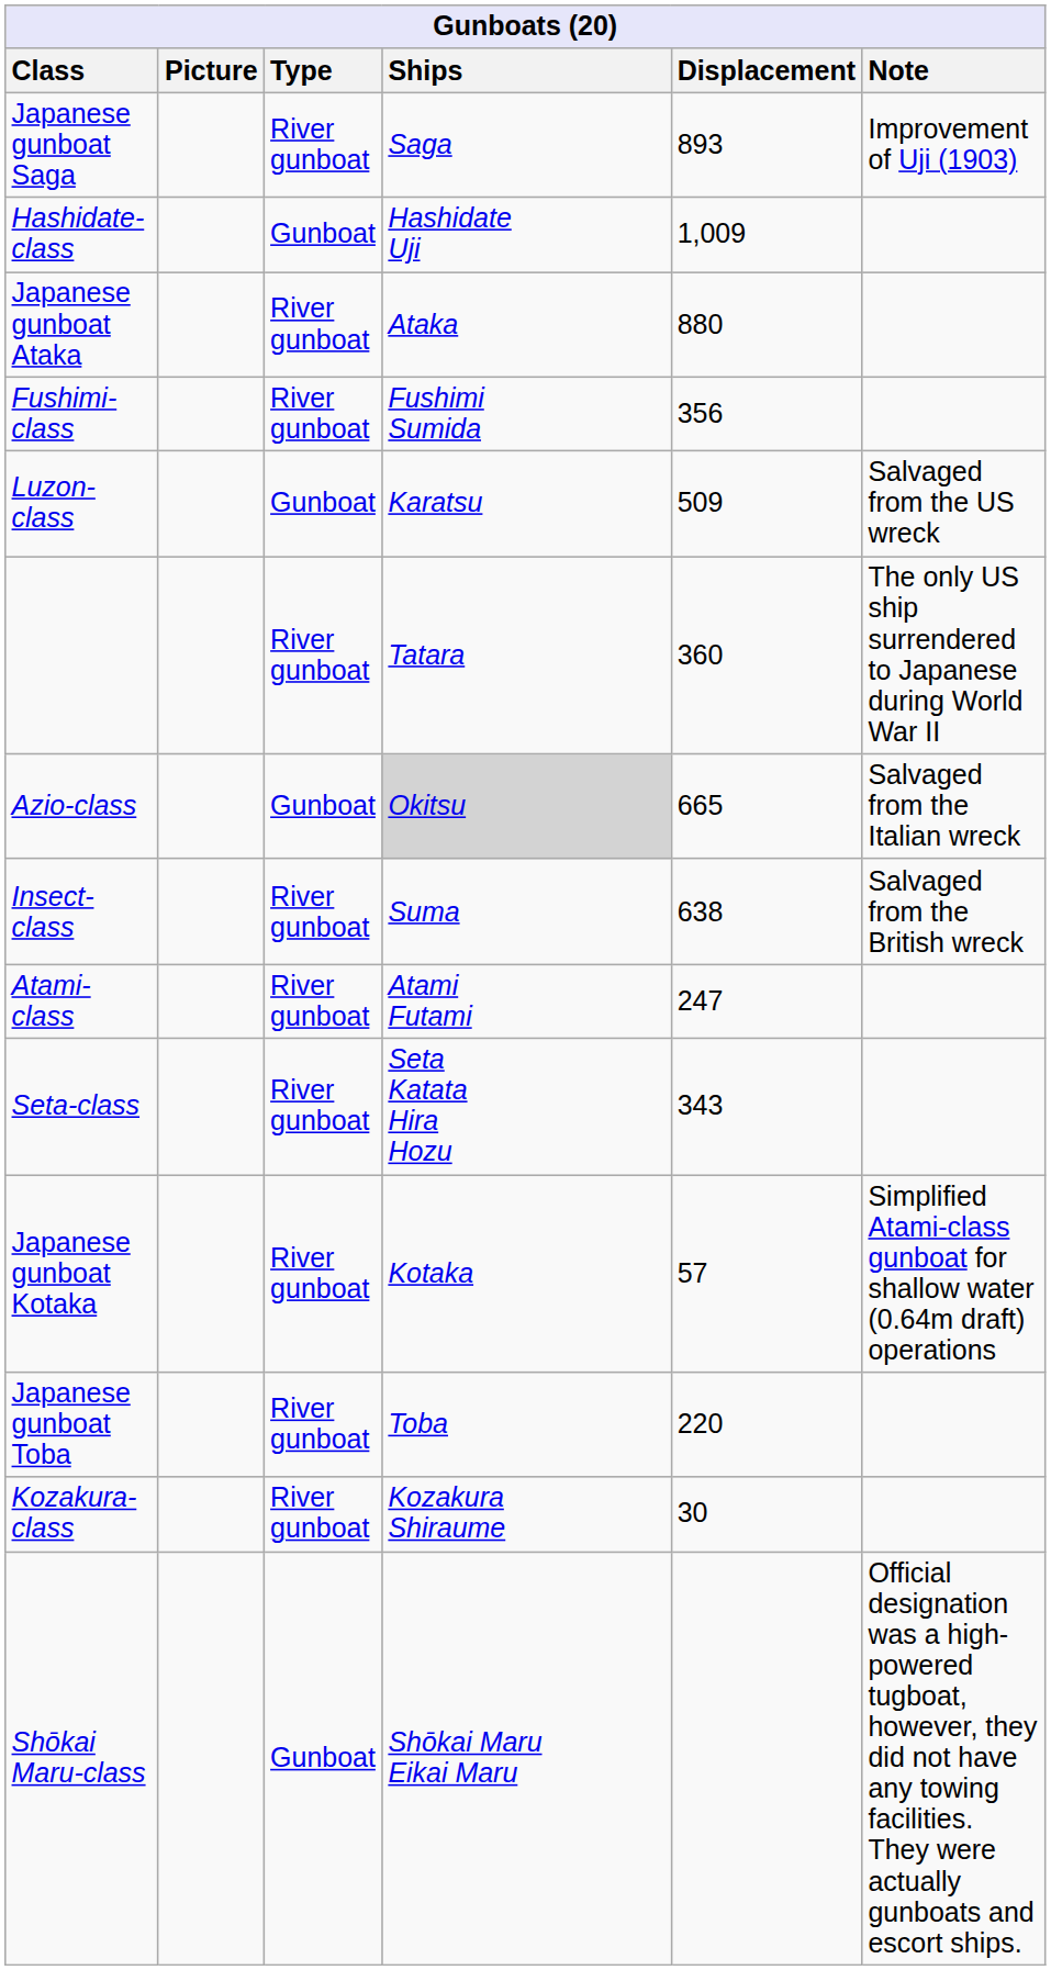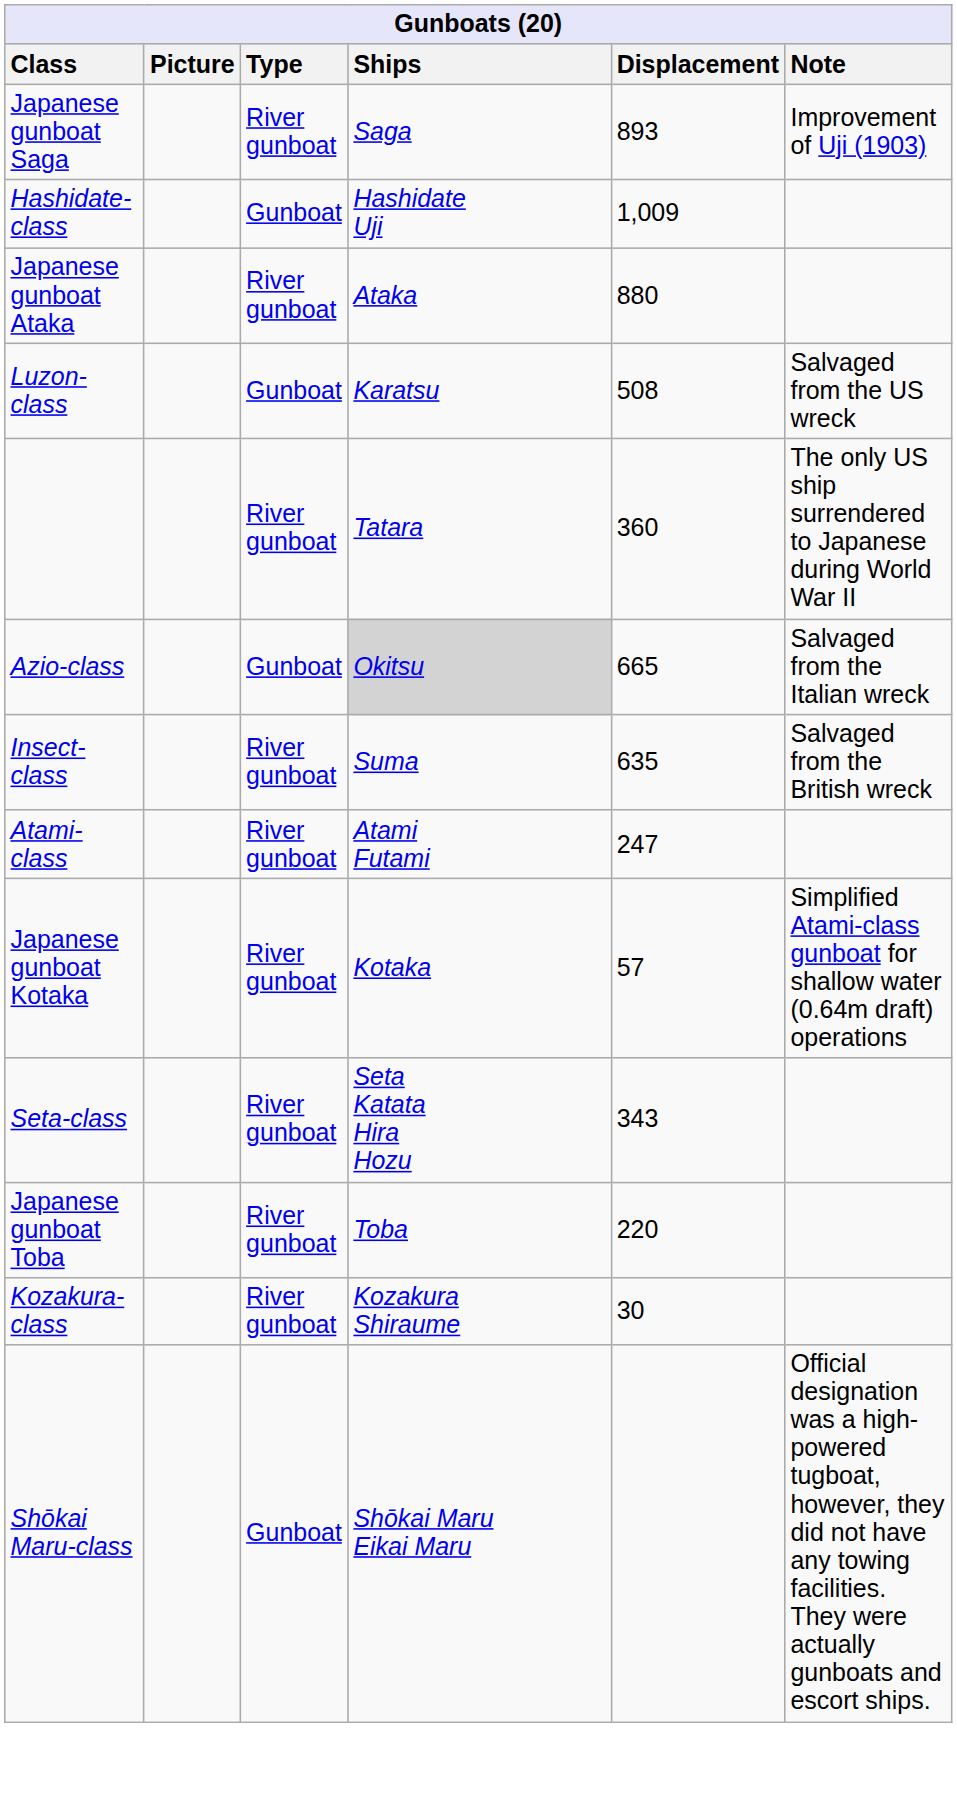 <table class="wikitable sortable">
 <tr>
 <th colspan="6" style="background: lavender;">Gunboats (20)</th>
 </tr>
 <tr>
 <th style="text-align:left; width:15%;">Class</th>
 <th style="text-align:left; width:9%;">Picture</th>
 <th style="text-align:left; width:10%;">Type</th>
 <th style="text-align:left; width:33%;">Ships</th>
 <th style="text-align:left; width:15%;">Displacement</th>
 <th style="text-align:left; width:20%;">Note</th>
 </tr>
 <tr>
 <td><a href='#'>Japanese gunboat Saga</a></td>
 <td></td>
 <td><a href='#'>River gunboat</a></td>
 <td><em><a href='#'>Saga</a></em></td>
 <td>893</td>
 <td>Improvement of <a href='#'>Uji (1903)</a></td>
 </tr>
 <tr>
 <td><em><a href='#'>Hashidate-class</a></em></td>
 <td></td>
 <td><a href='#'>Gunboat</a></td>
 <td><em><a href='#'>Hashidate</a></em><br><em><a href='#'>Uji</a></em></td>
 <td>1,009</td>
 <td></td>
 </tr>
 <tr>
 <td><a href='#'>Japanese gunboat Ataka</a></td>
 <td></td>
 <td><a href='#'>River gunboat</a></td>
 <td><em><a href='#'>Ataka</a></em></td>
 <td>880</td>
 <td></td>
 </tr>
 <tr>
-<td><em><a href='#'>Fushimi-class</a></em></td>
-<td></td>
-<td><a href='#'>River gunboat</a></td>
-<td><em><a href='#'>Fushimi</a></em><br><em><a href='#'>Sumida</a></em></td>
-<td>356</td>
-<td></td>
-</tr>
-<tr>
 <td><em><a href='#'>Luzon-class</a></em></td>
 <td></td>
 <td><a href='#'>Gunboat</a></td>
 <td><em><a href='#'>Karatsu</a></em></td>
-<td>509</td>
+<td>508</td>
 <td>Salvaged from the US wreck</td>
 </tr>
 <tr>
 <td></td>
 <td></td>
 <td><a href='#'>River gunboat</a></td>
 <td><em><a href='#'>Tatara</a></em></td>
 <td>360</td>
 <td>The only US ship surrendered to Japanese during World War II</td>
 </tr>
 <tr>
 <td><em><a href='#'>Azio-class</a></em></td>
 <td></td>
 <td><a href='#'>Gunboat</a></td>
 <td style="background: lightgrey;"><em><a href='#'>Okitsu</a></em></td>
 <td>665</td>
 <td>Salvaged from the Italian wreck</td>
 </tr>
 <tr>
 <td><em><a href='#'>Insect-class</a></em></td>
 <td></td>
 <td><a href='#'>River gunboat</a></td>
 <td><em><a href='#'>Suma</a></em></td>
-<td>638</td>
+<td>635</td>
 <td>Salvaged from the British wreck</td>
 </tr>
 <tr>
 <td><em><a href='#'>Atami-class</a></em></td>
 <td></td>
 <td><a href='#'>River gunboat</a></td>
 <td><em><a href='#'>Atami</a></em><br><em><a href='#'>Futami</a></em></td>
 <td>247</td>
 <td></td>
 </tr>
 <tr>
+<td><a href='#'>Japanese gunboat Kotaka</a></td>
+<td></td>
+<td><a href='#'>River gunboat</a></td>
+<td><em><a href='#'>Kotaka</a></em></td>
+<td>57</td>
+<td>Simplified <a href='#'>Atami-class gunboat</a> for shallow water (0.64m draft) operations</td>
+</tr>
+<tr>
 <td><em><a href='#'>Seta-class</a></em></td>
 <td></td>
 <td><a href='#'>River gunboat</a></td>
 <td><em><a href='#'>Seta</a></em><br><em><a href='#'>Katata</a></em><br><em><a href='#'>Hira</a></em><br><em><a href='#'>Hozu</a></em></td>
 <td>343</td>
 <td></td>
-</tr>
-<tr>
-<td><a href='#'>Japanese gunboat Kotaka</a></td>
-<td></td>
-<td><a href='#'>River gunboat</a></td>
-<td><em><a href='#'>Kotaka</a></em></td>
-<td>57</td>
-<td>Simplified <a href='#'>Atami-class gunboat</a> for shallow water (0.64m draft) operations</td>
 </tr>
 <tr>
 <td><a href='#'>Japanese gunboat Toba</a></td>
 <td></td>
 <td><a href='#'>River gunboat</a></td>
 <td><em><a href='#'>Toba</a></em></td>
 <td>220</td>
 <td></td>
 </tr>
 <tr>
 <td><em><a href='#'>Kozakura-class</a></em></td>
 <td></td>
 <td><a href='#'>River gunboat</a></td>
 <td><em><a href='#'>Kozakura</a></em><br><em><a href='#'>Shiraume</a></em></td>
 <td>30</td>
 <td></td>
 </tr>
 <tr>
 <td><em><a href='#'>Shōkai Maru-class</a></em></td>
 <td></td>
 <td><a href='#'>Gunboat</a></td>
 <td><em><a href='#'>Shōkai Maru</a></em><br><em><a href='#'>Eikai Maru</a></em></td>
 <td></td>
 <td>Official designation was a high-powered tugboat, however, they did not have any towing facilities. They were actually gunboats and escort ships.</td>
 </tr>
 </table>
